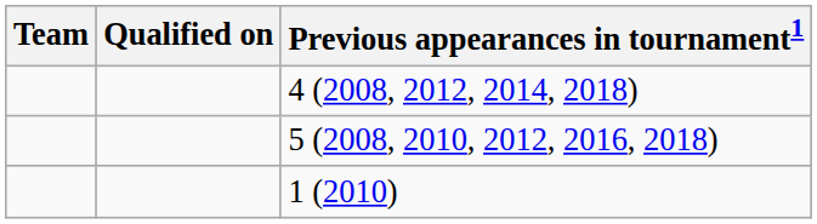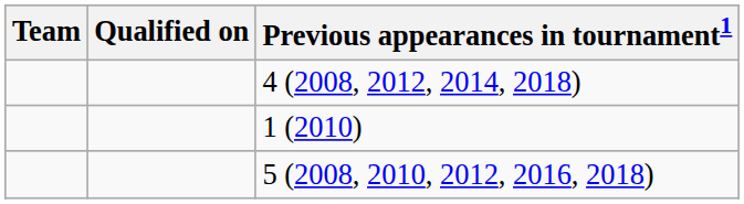 <table class="wikitable sortable">
 <tr>
 <th>Team</th>
 <th>Qualified on</th>
 <th data-sort-type="number">Previous appearances in tournament<sup><strong><a href='#'>1</a></strong></sup></th>
 </tr>
 <tr>
 <td></td>
 <td></td>
 <td>4 (<a href='#'>2008</a>, <a href='#'>2012</a>, <a href='#'>2014</a>, <a href='#'>2018</a>)</td>
 </tr>
 <tr>
 <td></td>
 <td></td>
-<td>5 (<a href='#'>2008</a>, <a href='#'>2010</a>, <a href='#'>2012</a>, <a href='#'>2016</a>, <a href='#'>2018</a>)</td>
+<td>1 (<a href='#'>2010</a>)</td>
 </tr>
 <tr>
 <td></td>
 <td></td>
-<td>1 (<a href='#'>2010</a>)</td>
+<td>5 (<a href='#'>2008</a>, <a href='#'>2010</a>, <a href='#'>2012</a>, <a href='#'>2016</a>, <a href='#'>2018</a>)</td>
 </tr>
 </table>
